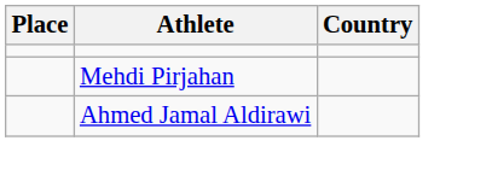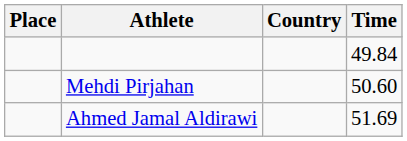 <table class="wikitable mw-datatable sortable">
 <tr>
 <th>Place</th>
 <th>Athlete</th>
 <th>Country</th>
+<th>Time</th>
 </tr>
 <tr>
 <td align=center></td>
 <td></td>
 <td></td>
+<td>49.84</td>
 </tr>
 <tr>
 <td align=center></td>
 <td><a href='#'>Mehdi Pirjahan</a></td>
 <td></td>
+<td>50.60</td>
 </tr>
 <tr>
 <td align=center></td>
 <td><a href='#'>Ahmed Jamal Aldirawi</a></td>
 <td></td>
+<td>51.69</td>
 </tr>
 </table>
